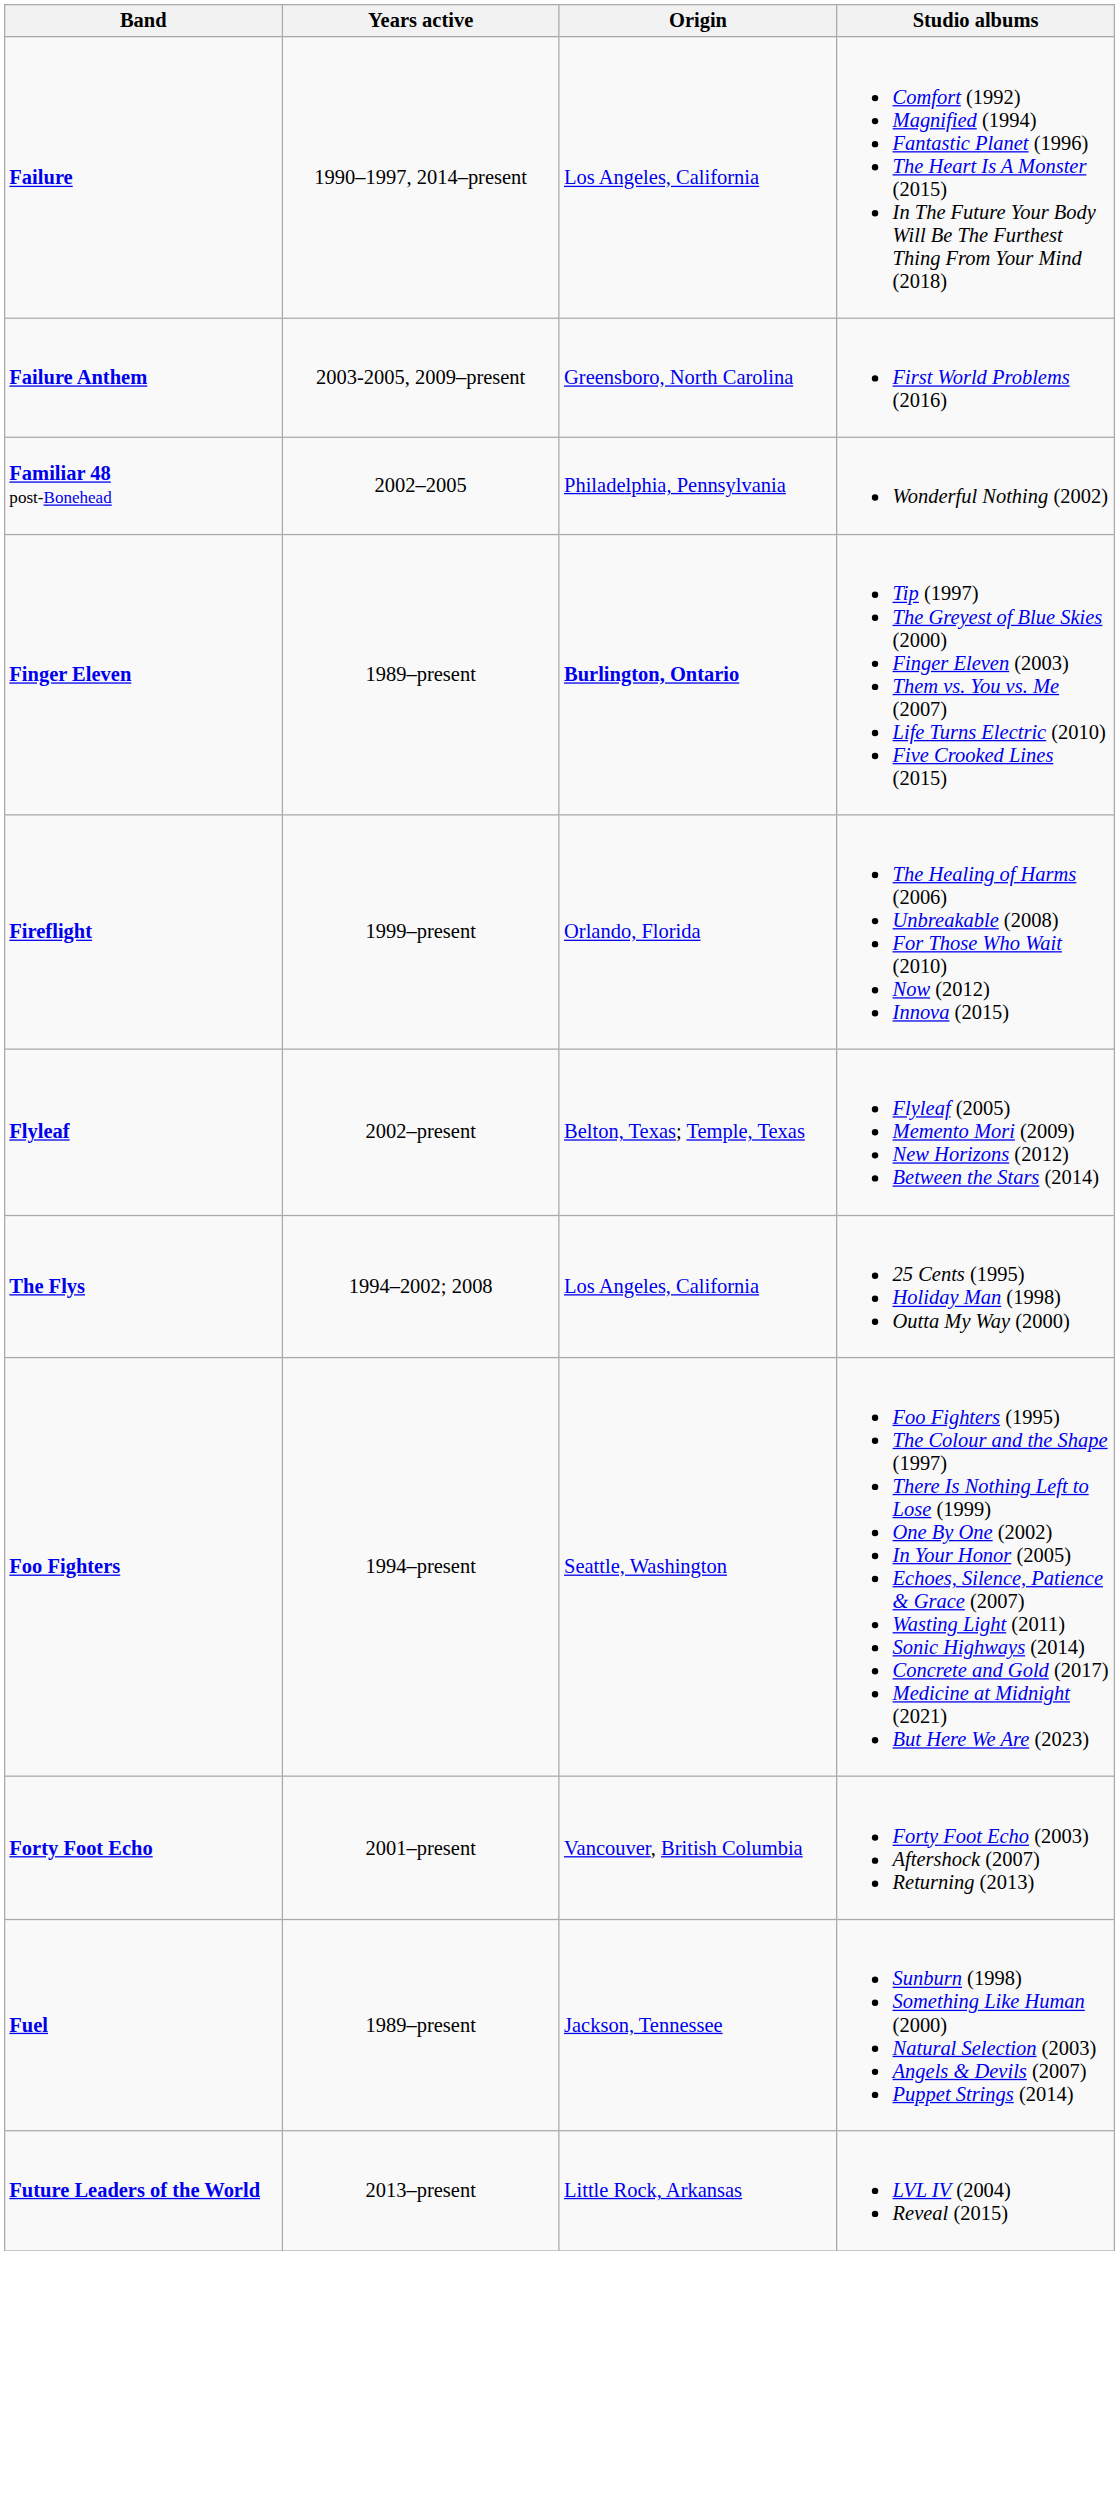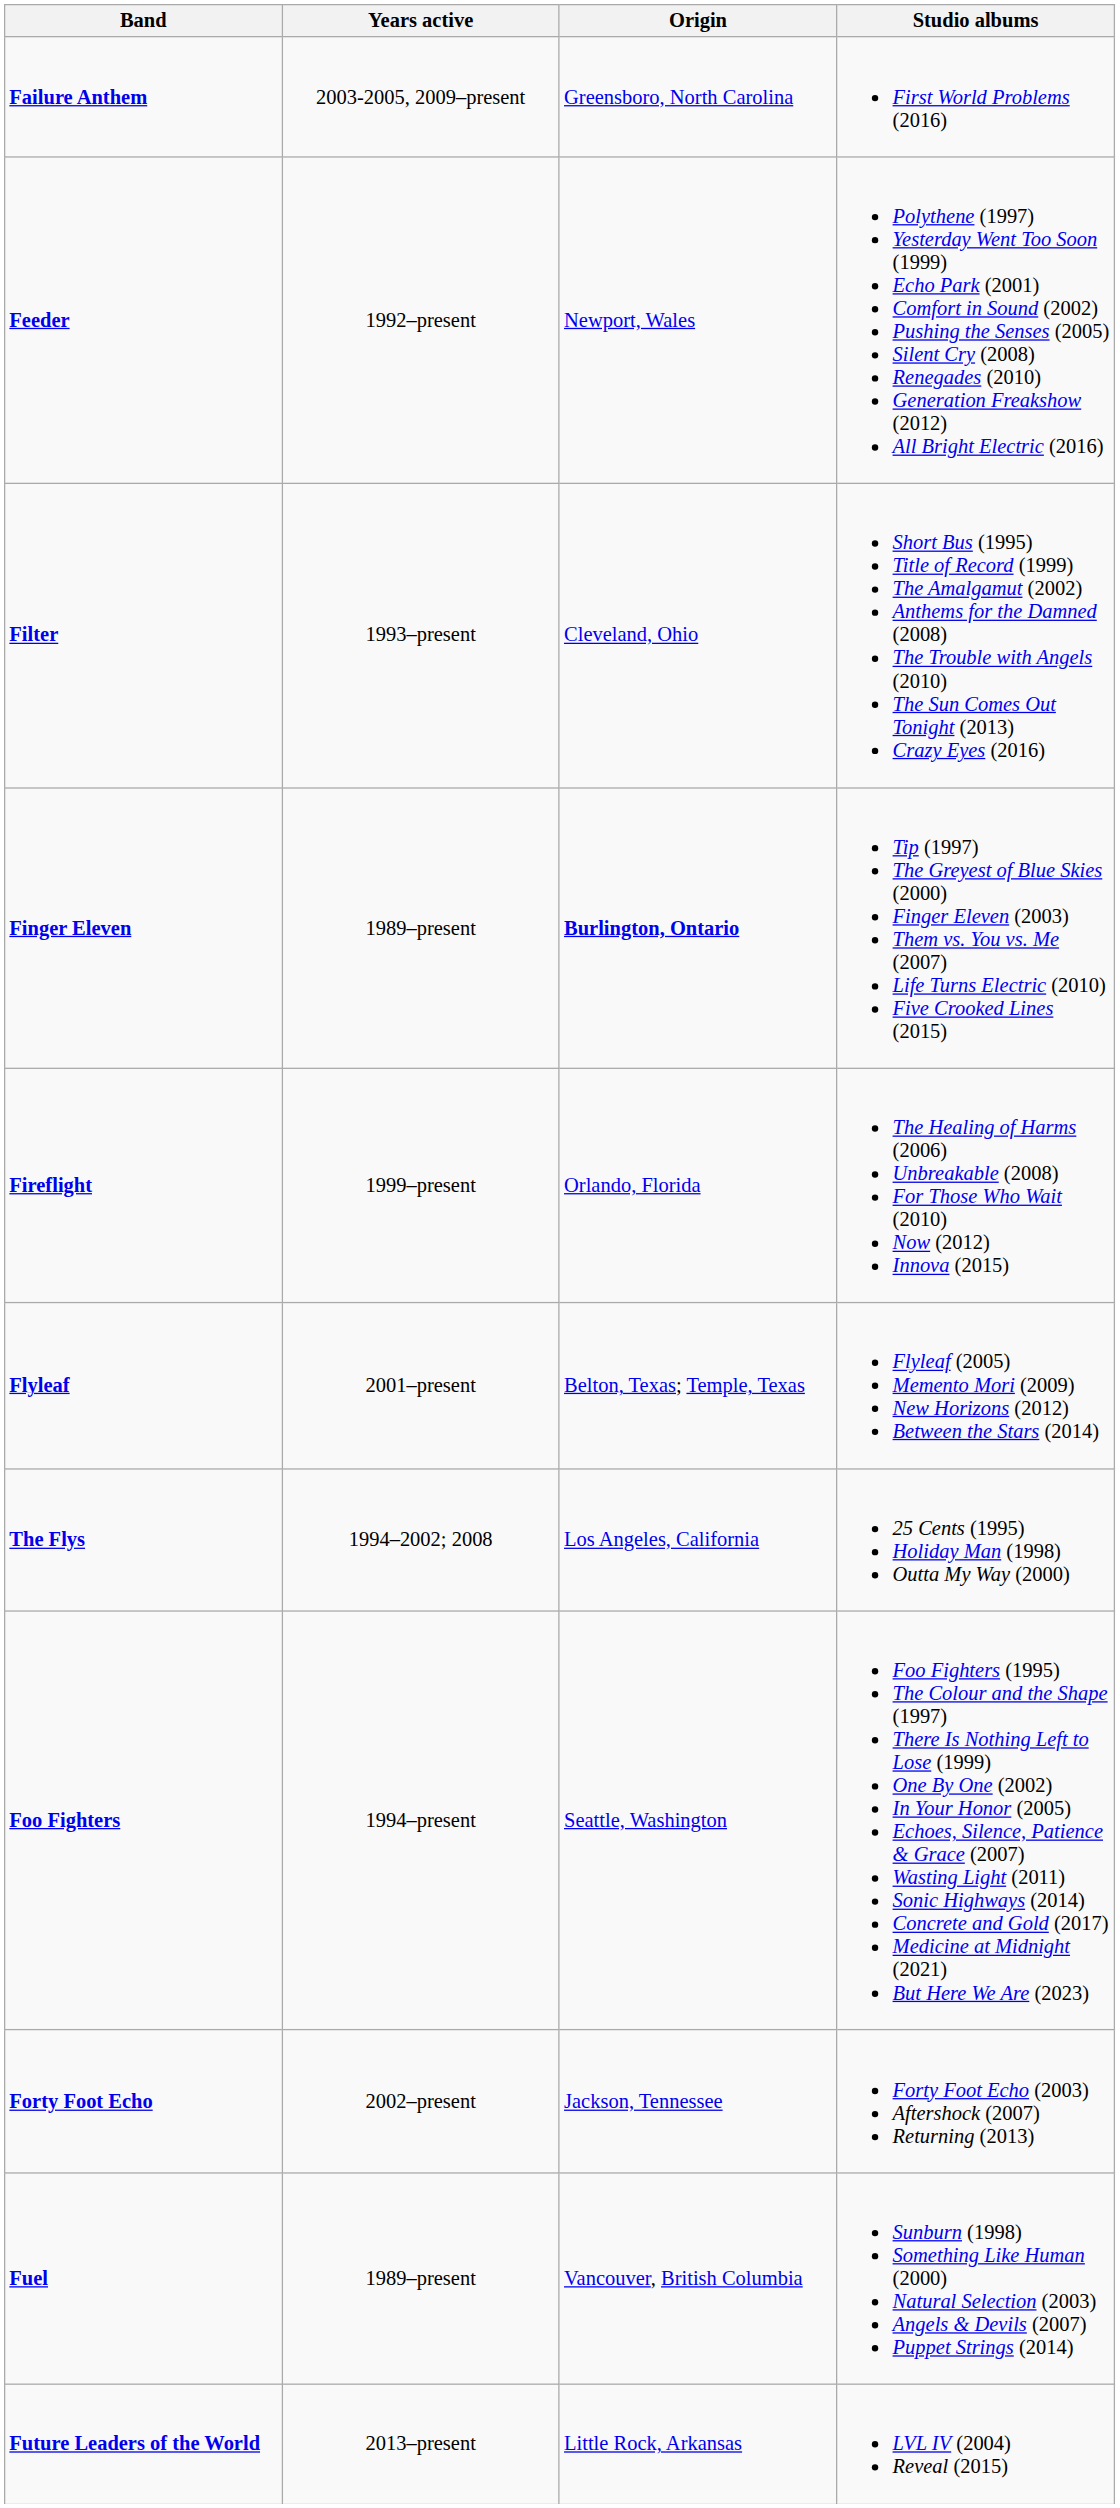 <table class="wikitable sortable">
 <tr>
 <th style="width:15%;">Band</th>
 <th style="width:15%;">Years active</th>
 <th style="width:15%;">Origin</th>
 <th style="width:15%;">Studio albums</th>
 </tr>
 <tr>
-<td><strong><a href='#'>Failure</a></strong></td>
-<td style="text-align:center;">1990–1997, 2014–present</td>
-<td><a href='#'>Los Angeles, California</a></td>
-<td><br><ul><li><em><a href='#'>Comfort</a></em> (1992)</li><li><em><a href='#'>Magnified</a></em> (1994)</li><li><em><a href='#'>Fantastic Planet</a></em> (1996)</li><li><em><a href='#'>The Heart Is A Monster</a></em> (2015)</li><li><em>In The Future Your Body Will Be The Furthest Thing From Your Mind</em> (2018)</li></ul></td>
-</tr>
-<tr>
 <td><strong><a href='#'>Failure Anthem</a></strong></td>
 <td style="text-align:center;">2003-2005, 2009–present</td>
 <td><a href='#'>Greensboro, North Carolina</a></td>
 <td><br><ul><li><em><a href='#'>First World Problems</a></em> (2016)</li></ul></td>
 </tr>
 <tr>
-<td><strong><a href='#'>Familiar 48</a></strong><br> <small>post-<a href='#'>Bonehead</a></small></td>
-<td style="text-align:center;">2002–2005</td>
-<td><a href='#'>Philadelphia, Pennsylvania</a></td>
-<td><br><ul><li><em>Wonderful Nothing</em> (2002)</li></ul></td>
+<td><strong><a href='#'>Feeder</a></strong></td>
+<td style="text-align:center;">1992–present</td>
+<td><a href='#'>Newport, Wales</a></td>
+<td><br><ul><li><em><a href='#'>Polythene</a></em> (1997)</li><li><em><a href='#'>Yesterday Went Too Soon</a></em> (1999)</li><li><em><a href='#'>Echo Park</a></em> (2001)</li><li><em><a href='#'>Comfort in Sound</a></em> (2002)</li><li><em><a href='#'>Pushing the Senses</a></em> (2005)</li><li><em><a href='#'>Silent Cry</a></em> (2008)</li><li><em><a href='#'>Renegades</a></em> (2010)</li><li><em><a href='#'>Generation Freakshow</a></em> (2012)</li><li><em><a href='#'>All Bright Electric</a></em> (2016)</li></ul></td>
+</tr>
+<tr>
+<td><strong><a href='#'>Filter</a></strong></td>
+<td style="text-align:center;">1993–present</td>
+<td><a href='#'>Cleveland, Ohio</a></td>
+<td><br><ul><li><em><a href='#'>Short Bus</a></em> (1995)</li><li><em><a href='#'>Title of Record</a></em> (1999)</li><li><em><a href='#'>The Amalgamut</a></em> (2002)</li><li><em><a href='#'>Anthems for the Damned</a></em> (2008)</li><li><em><a href='#'>The Trouble with Angels</a></em> (2010)</li><li><em><a href='#'>The Sun Comes Out Tonight</a></em> (2013)</li><li><em><a href='#'>Crazy Eyes</a></em> (2016)</li></ul></td>
 </tr>
 <tr>
 <td><strong><a href='#'>Finger Eleven</a></strong></td>
 <td style="text-align:center;">1989–present</td>
 <td><strong><a href='#'>Burlington, Ontario</a></strong></td>
 <td><br><ul><li><em><a href='#'>Tip</a></em> (1997)</li><li><em><a href='#'>The Greyest of Blue Skies</a></em> (2000)</li><li><em><a href='#'>Finger Eleven</a></em> (2003)</li><li><em><a href='#'>Them vs. You vs. Me</a></em> (2007)</li><li><em><a href='#'>Life Turns Electric</a></em> (2010)</li><li><em><a href='#'>Five Crooked Lines</a></em> (2015)</li></ul></td>
 </tr>
 <tr>
 <td><strong><a href='#'>Fireflight</a></strong></td>
 <td style="text-align:center;">1999–present</td>
 <td><a href='#'>Orlando, Florida</a></td>
 <td><br><ul><li><em><a href='#'>The Healing of Harms</a></em> (2006)</li><li><em><a href='#'>Unbreakable</a></em> (2008)</li><li><em><a href='#'>For Those Who Wait</a></em> (2010)</li><li><em><a href='#'>Now</a></em> (2012)</li><li><em><a href='#'>Innova</a></em> (2015)</li></ul></td>
 </tr>
 <tr>
 <td><strong><a href='#'>Flyleaf</a></strong></td>
-<td style="text-align:center;">2002–present</td>
+<td style="text-align:center;">2001–present</td>
 <td><a href='#'>Belton, Texas</a>; <a href='#'>Temple, Texas</a></td>
 <td><br><ul><li><em><a href='#'>Flyleaf</a></em> (2005)</li><li><em><a href='#'>Memento Mori</a></em> (2009)</li><li><em><a href='#'>New Horizons</a></em> (2012)</li><li><em><a href='#'>Between the Stars</a></em> (2014)</li></ul></td>
 </tr>
 <tr>
 <td><strong><a href='#'>The Flys</a></strong></td>
 <td style="text-align:center;">1994–2002; 2008</td>
 <td><a href='#'>Los Angeles, California</a></td>
 <td><br><ul><li><em>25 Cents</em> (1995)</li><li><em><a href='#'>Holiday Man</a></em> (1998)</li><li><em>Outta My Way</em> (2000)</li></ul></td>
 </tr>
 <tr>
 <td><strong><a href='#'>Foo Fighters</a></strong></td>
 <td style="text-align:center;">1994–present</td>
 <td><a href='#'>Seattle, Washington</a></td>
 <td><br><ul><li><em><a href='#'>Foo Fighters</a></em> (1995)</li><li><em><a href='#'>The Colour and the Shape</a></em> (1997)</li><li><em><a href='#'>There Is Nothing Left to Lose</a></em> (1999)</li><li><em><a href='#'>One By One</a></em> (2002)</li><li><em><a href='#'>In Your Honor</a></em> (2005)</li><li><em><a href='#'>Echoes, Silence, Patience & Grace</a></em> (2007)</li><li><em><a href='#'>Wasting Light</a></em> (2011)</li><li><em><a href='#'>Sonic Highways</a></em> (2014)</li><li><em><a href='#'>Concrete and Gold</a></em> (2017)</li><li><em><a href='#'>Medicine at Midnight</a></em> (2021)</li><li><em><a href='#'>But Here We Are</a></em> (2023)</li></ul></td>
 </tr>
 <tr>
 <td><strong><a href='#'>Forty Foot Echo</a></strong></td>
-<td style="text-align:center;">2001–present</td>
-<td><a href='#'>Vancouver</a>, <a href='#'>British Columbia</a></td>
+<td style="text-align:center;">2002–present</td>
+<td><a href='#'>Jackson, Tennessee</a></td>
 <td><br><ul><li><em><a href='#'>Forty Foot Echo</a></em> (2003)</li><li><em>Aftershock</em> (2007)</li><li><em>Returning</em> (2013)</li></ul></td>
 </tr>
 <tr>
 <td><strong><a href='#'>Fuel</a></strong></td>
 <td style="text-align:center;">1989–present</td>
-<td><a href='#'>Jackson, Tennessee</a></td>
+<td><a href='#'>Vancouver</a>, <a href='#'>British Columbia</a></td>
 <td><br><ul><li><em><a href='#'>Sunburn</a></em> (1998)</li><li><em><a href='#'>Something Like Human</a></em> (2000)</li><li><em><a href='#'>Natural Selection</a></em> (2003)</li><li><em><a href='#'>Angels & Devils</a></em> (2007)</li><li><em><a href='#'>Puppet Strings</a></em> (2014)</li></ul></td>
 </tr>
 <tr>
 <td><strong><a href='#'>Future Leaders of the World</a></strong></td>
 <td style="text-align:center;">2013–present</td>
 <td><a href='#'>Little Rock, Arkansas</a></td>
 <td><br><ul><li><em><a href='#'>LVL IV</a></em> (2004)</li><li><em>Reveal</em> (2015)</li></ul></td>
 </tr>
 </table>
